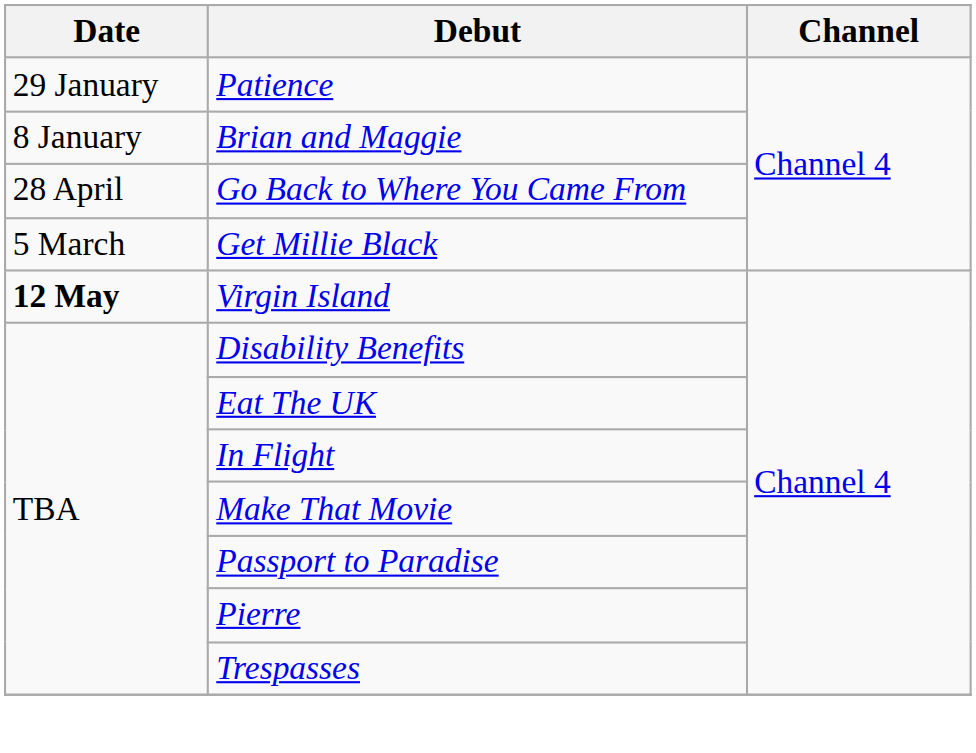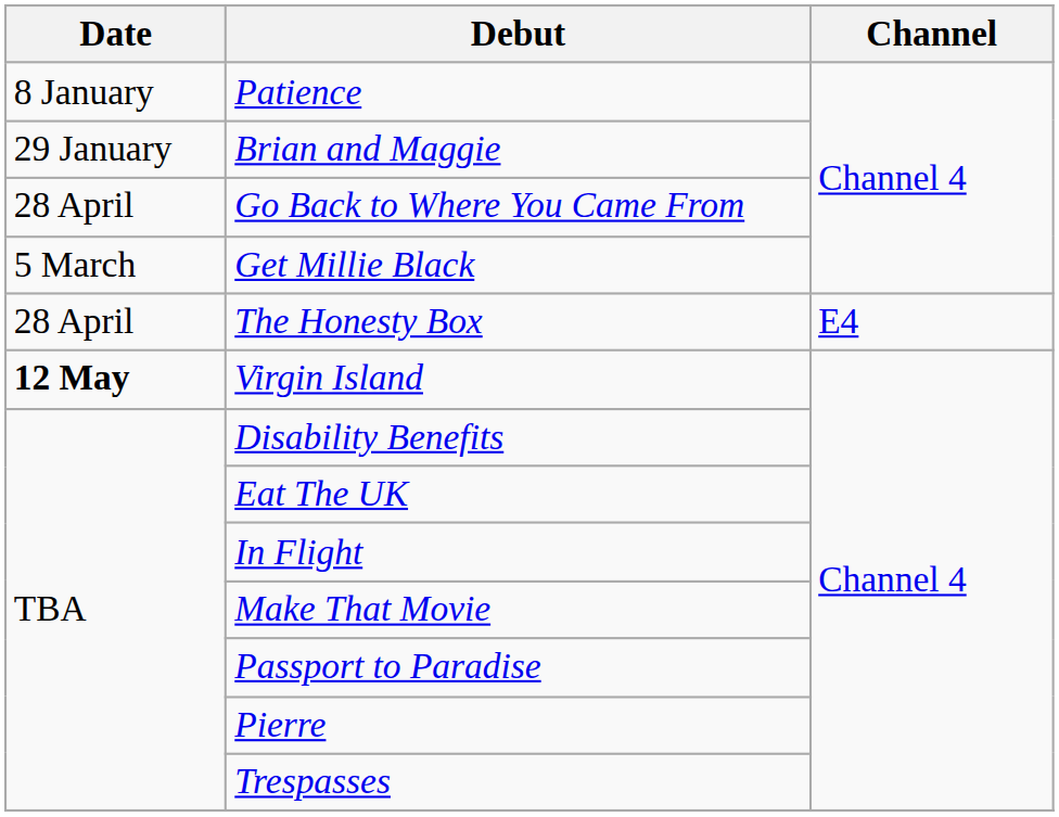 <table class="wikitable">
 <tr>
 <th width=90>Date</th>
 <th width=250>Debut</th>
 <th width=100>Channel</th>
 </tr>
 <tr>
-<td>29 January</td>
+<td>8 January</td>
 <td><em><a href='#'>Patience</a></em></td>
 <td rowspan="4"><a href='#'>Channel 4</a></td>
 </tr>
 <tr>
-<td>8 January</td>
+<td>29 January</td>
 <td><em><a href='#'>Brian and Maggie</a></em></td>
 </tr>
 <tr>
 <td>28 April</td>
 <td><em><a href='#'> Go Back to Where You Came From</a></em></td>
 </tr>
 <tr>
 <td>5 March</td>
 <td><em><a href='#'>Get Millie Black</a></em></td>
+</tr>
+<tr>
+<td>28 April</td>
+<td><em><a href='#'>The Honesty Box</a></em></td>
+<td><a href='#'>E4</a></td>
 </tr>
 <tr>
 <td><strong>12 May</strong></td>
 <td><em><a href='#'>Virgin Island</a></em></td>
 <td rowspan="8"><a href='#'>Channel 4</a></td>
 </tr>
 <tr>
 <td rowspan="7">TBA</td>
 <td><em><a href='#'>Disability Benefits</a></em></td>
 </tr>
 <tr>
 <td><em><a href='#'>Eat The UK</a></em></td>
 </tr>
 <tr>
 <td><em><a href='#'>In Flight</a></em></td>
 </tr>
 <tr>
 <td><em><a href='#'>Make That Movie</a></em></td>
 </tr>
 <tr>
 <td><em><a href='#'>Passport to Paradise</a></em></td>
 </tr>
 <tr>
 <td><em><a href='#'>Pierre</a></em></td>
 </tr>
 <tr>
 <td><em><a href='#'>Trespasses</a></em></td>
 </tr>
 <tr>
 </tr>
 </table>
